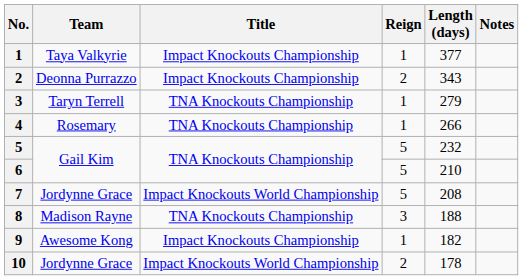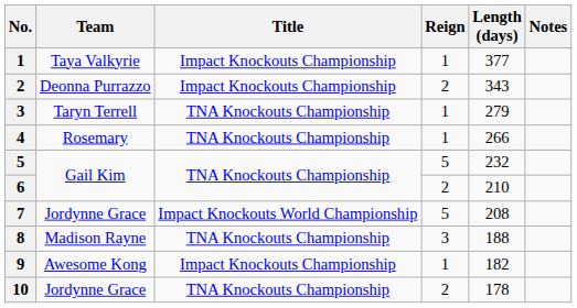 <table class="wikitable sortable" style="text-align: center">
 <tr>
 <th>No.</th>
 <th>Team</th>
 <th>Title</th>
 <th>Reign</th>
 <th>Length<br>(days)</th>
 <th>Notes</th>
 </tr>
 <tr>
 <th>1</th>
 <td><a href='#'>Taya Valkyrie</a></td>
 <td><a href='#'>Impact Knockouts Championship</a></td>
 <td>1</td>
 <td>377</td>
 <td></td>
 </tr>
 <tr>
 <th>2</th>
 <td><a href='#'>Deonna Purrazzo</a></td>
 <td><a href='#'>Impact Knockouts Championship</a></td>
 <td>2</td>
 <td>343</td>
 <td></td>
 </tr>
 <tr>
 <th>3</th>
 <td><a href='#'>Taryn Terrell</a></td>
 <td><a href='#'>TNA Knockouts Championship</a></td>
 <td>1</td>
 <td>279</td>
 <td></td>
 </tr>
 <tr>
 <th>4</th>
 <td><a href='#'>Rosemary</a></td>
 <td><a href='#'>TNA Knockouts Championship</a></td>
 <td>1</td>
 <td>266</td>
 <td></td>
 </tr>
 <tr>
 <th>5</th>
 <td rowspan=2><a href='#'>Gail Kim</a></td>
 <td rowspan=2><a href='#'>TNA Knockouts Championship</a></td>
 <td>5</td>
 <td>232</td>
 <td></td>
 </tr>
 <tr>
 <th>6</th>
-<td>5</td>
+<td>2</td>
 <td>210</td>
 <td></td>
 </tr>
 <tr>
 <th>7</th>
 <td><a href='#'>Jordynne Grace</a></td>
 <td><a href='#'>Impact Knockouts World Championship</a></td>
 <td>5</td>
 <td>208</td>
 <td></td>
 </tr>
 <tr>
 <th>8</th>
 <td><a href='#'>Madison Rayne</a></td>
 <td><a href='#'>TNA Knockouts Championship</a></td>
 <td>3</td>
 <td>188</td>
 <td></td>
 </tr>
 <tr>
 <th>9</th>
 <td><a href='#'>Awesome Kong</a></td>
 <td><a href='#'>Impact Knockouts Championship</a></td>
 <td>1</td>
 <td>182</td>
 <td></td>
 </tr>
 <tr>
 <th>10</th>
 <td><a href='#'>Jordynne Grace</a></td>
-<td><a href='#'>Impact Knockouts World Championship</a></td>
+<td><a href='#'>TNA Knockouts Championship</a></td>
 <td>2</td>
 <td>178</td>
 <td></td>
 </tr>
 </table>
